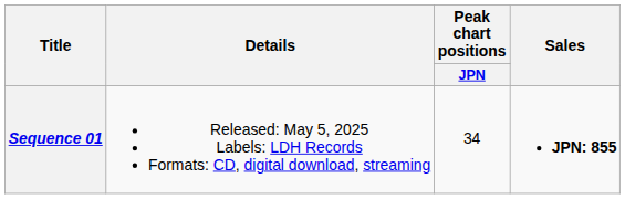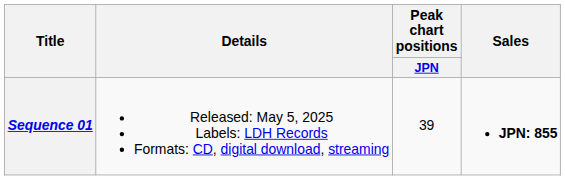 <table class="wikitable plainrowheaders" style="text-align:center;">
 <tr>
 <th scope="col" rowspan="2">Title</th>
 <th scope="col" rowspan="2">Details</th>
 <th scope="col" colspan="1">Peak chart positions</th>
 <th scope="col" rowspan="2">Sales</th>
 </tr>
 <tr>
 <th scope="col" style="width:3em;font-size:90%"><a href='#'>JPN</a><br></th>
 </tr>
 <tr>
 <th scope="row"><em><a href='#'>Sequence 01</a></em></th>
 <td><br><ul><li>Released: May 5, 2025</li><li>Labels: <a href='#'>LDH Records</a></li><li>Formats: <a href='#'>CD</a>, <a href='#'>digital download</a>, <a href='#'>streaming</a></li></ul></td>
-<td>34</td>
+<td>39</td>
 <td><strong><br><ul><li>JPN: 855 </li></ul></strong></td>
 </tr>
 </table>
